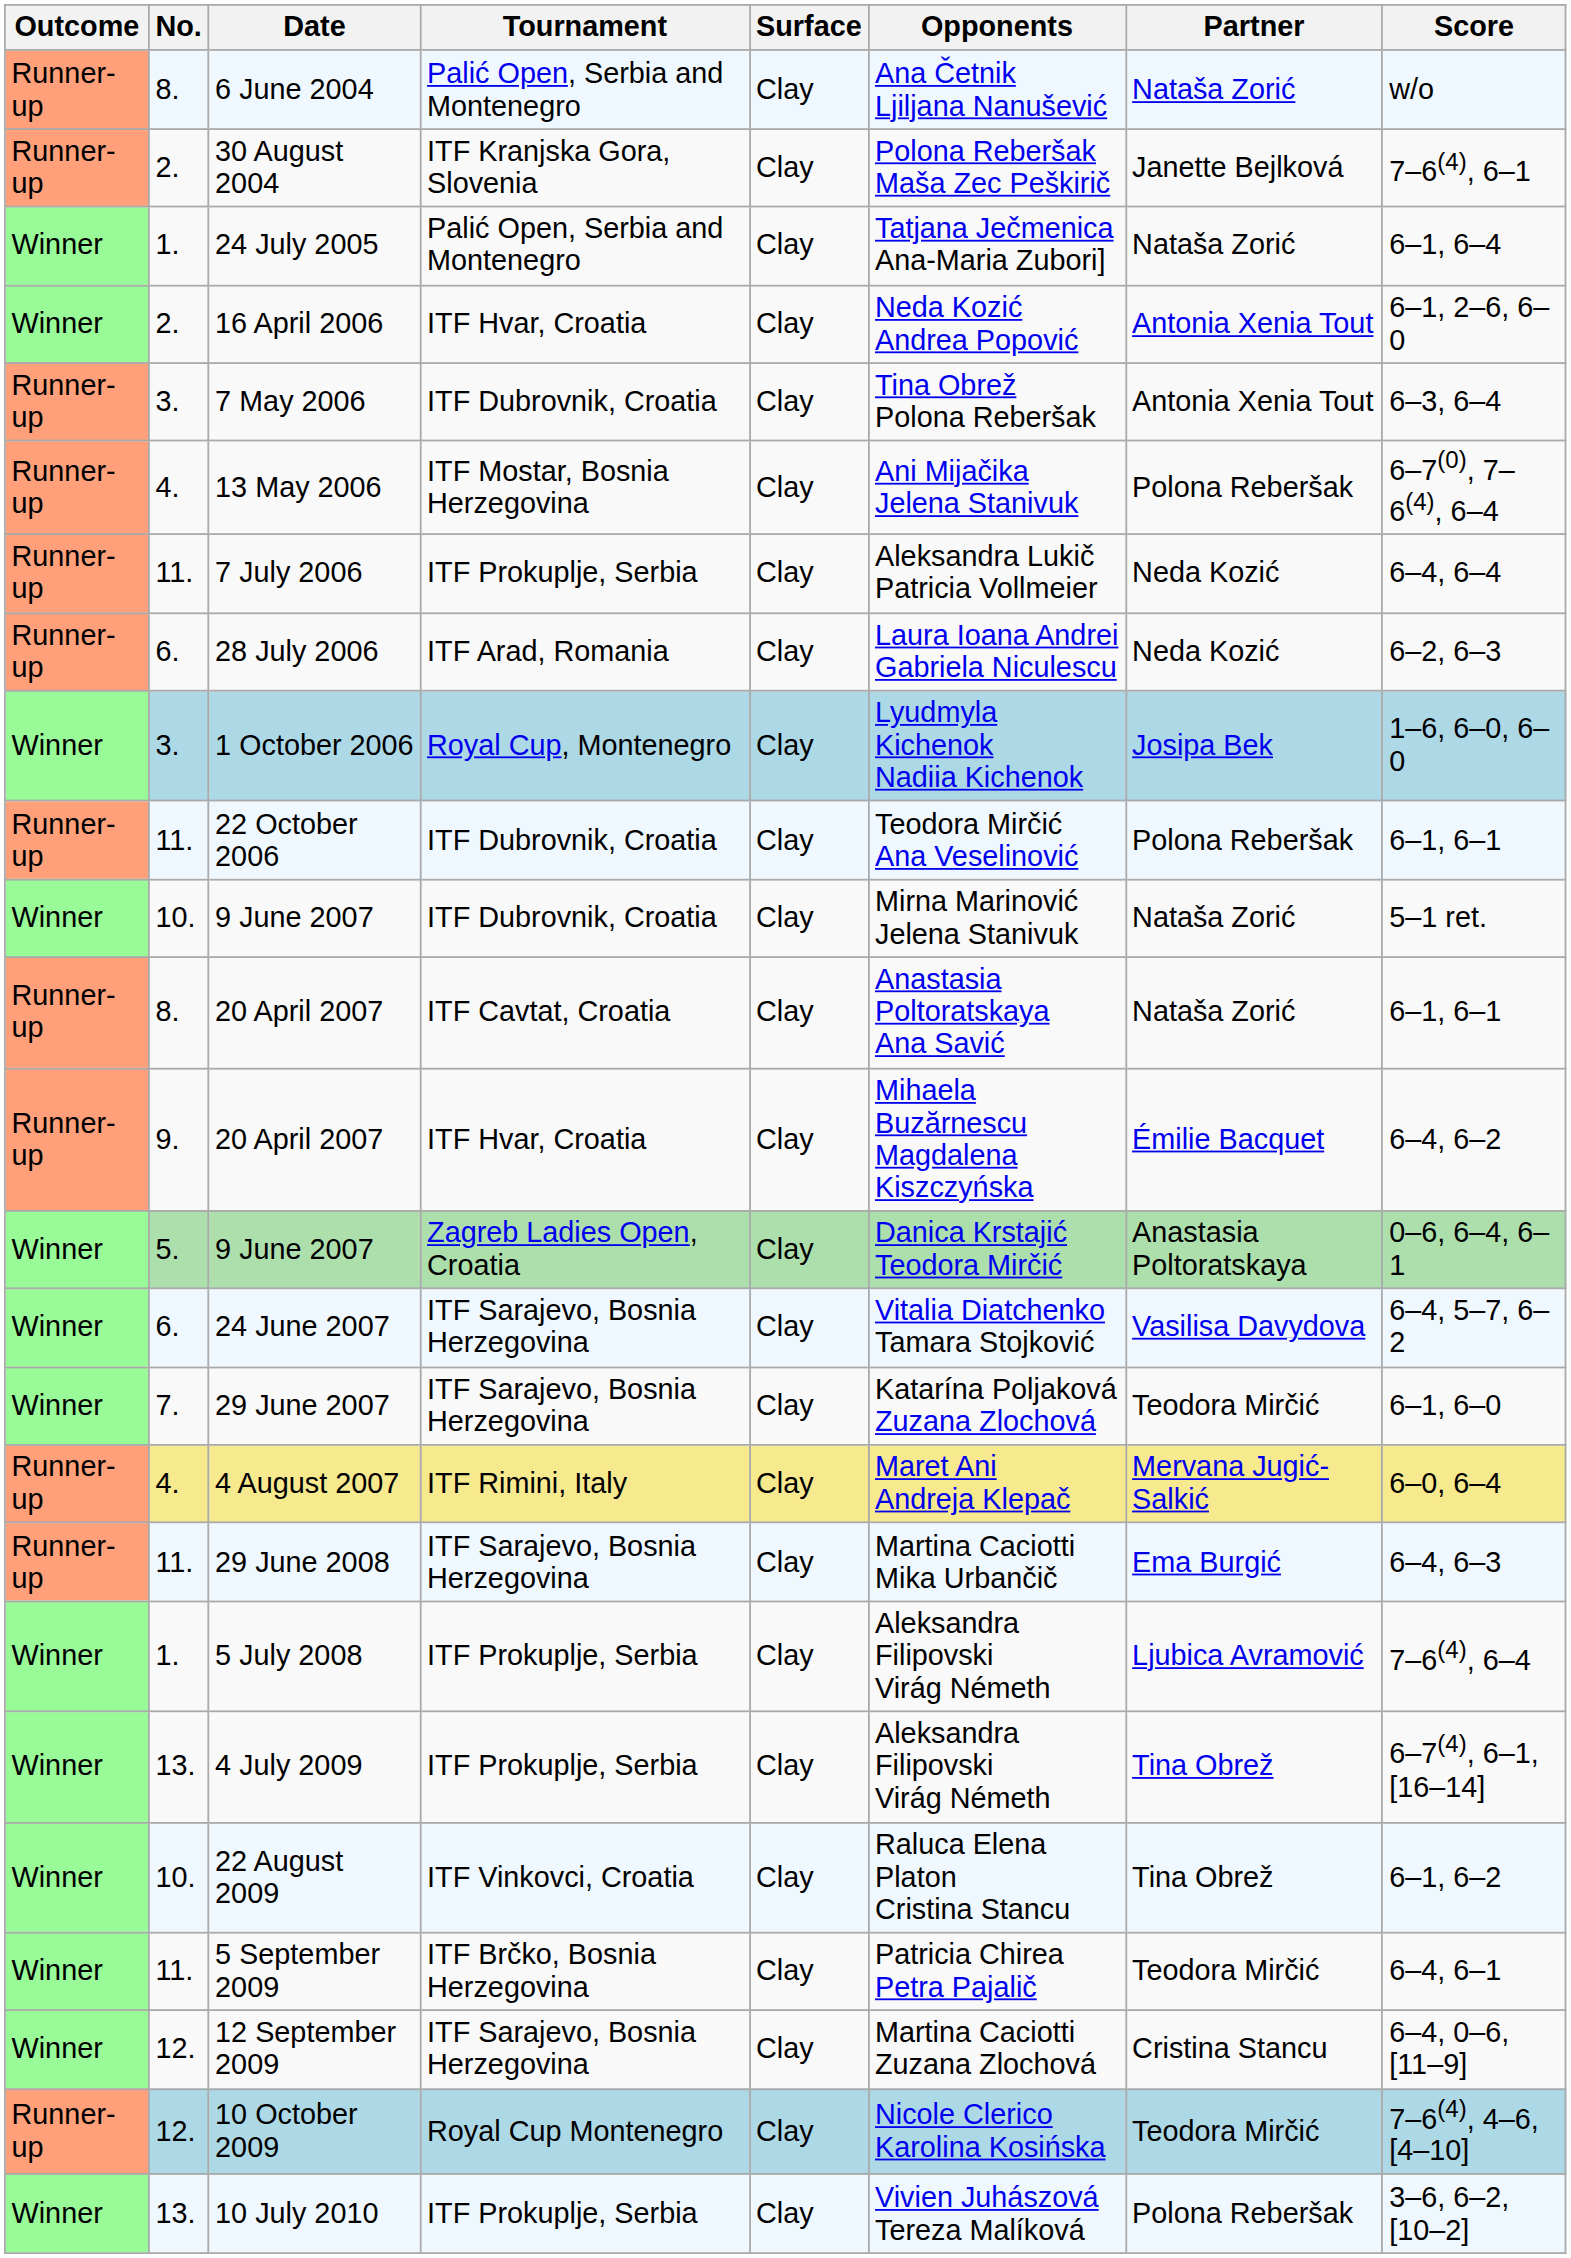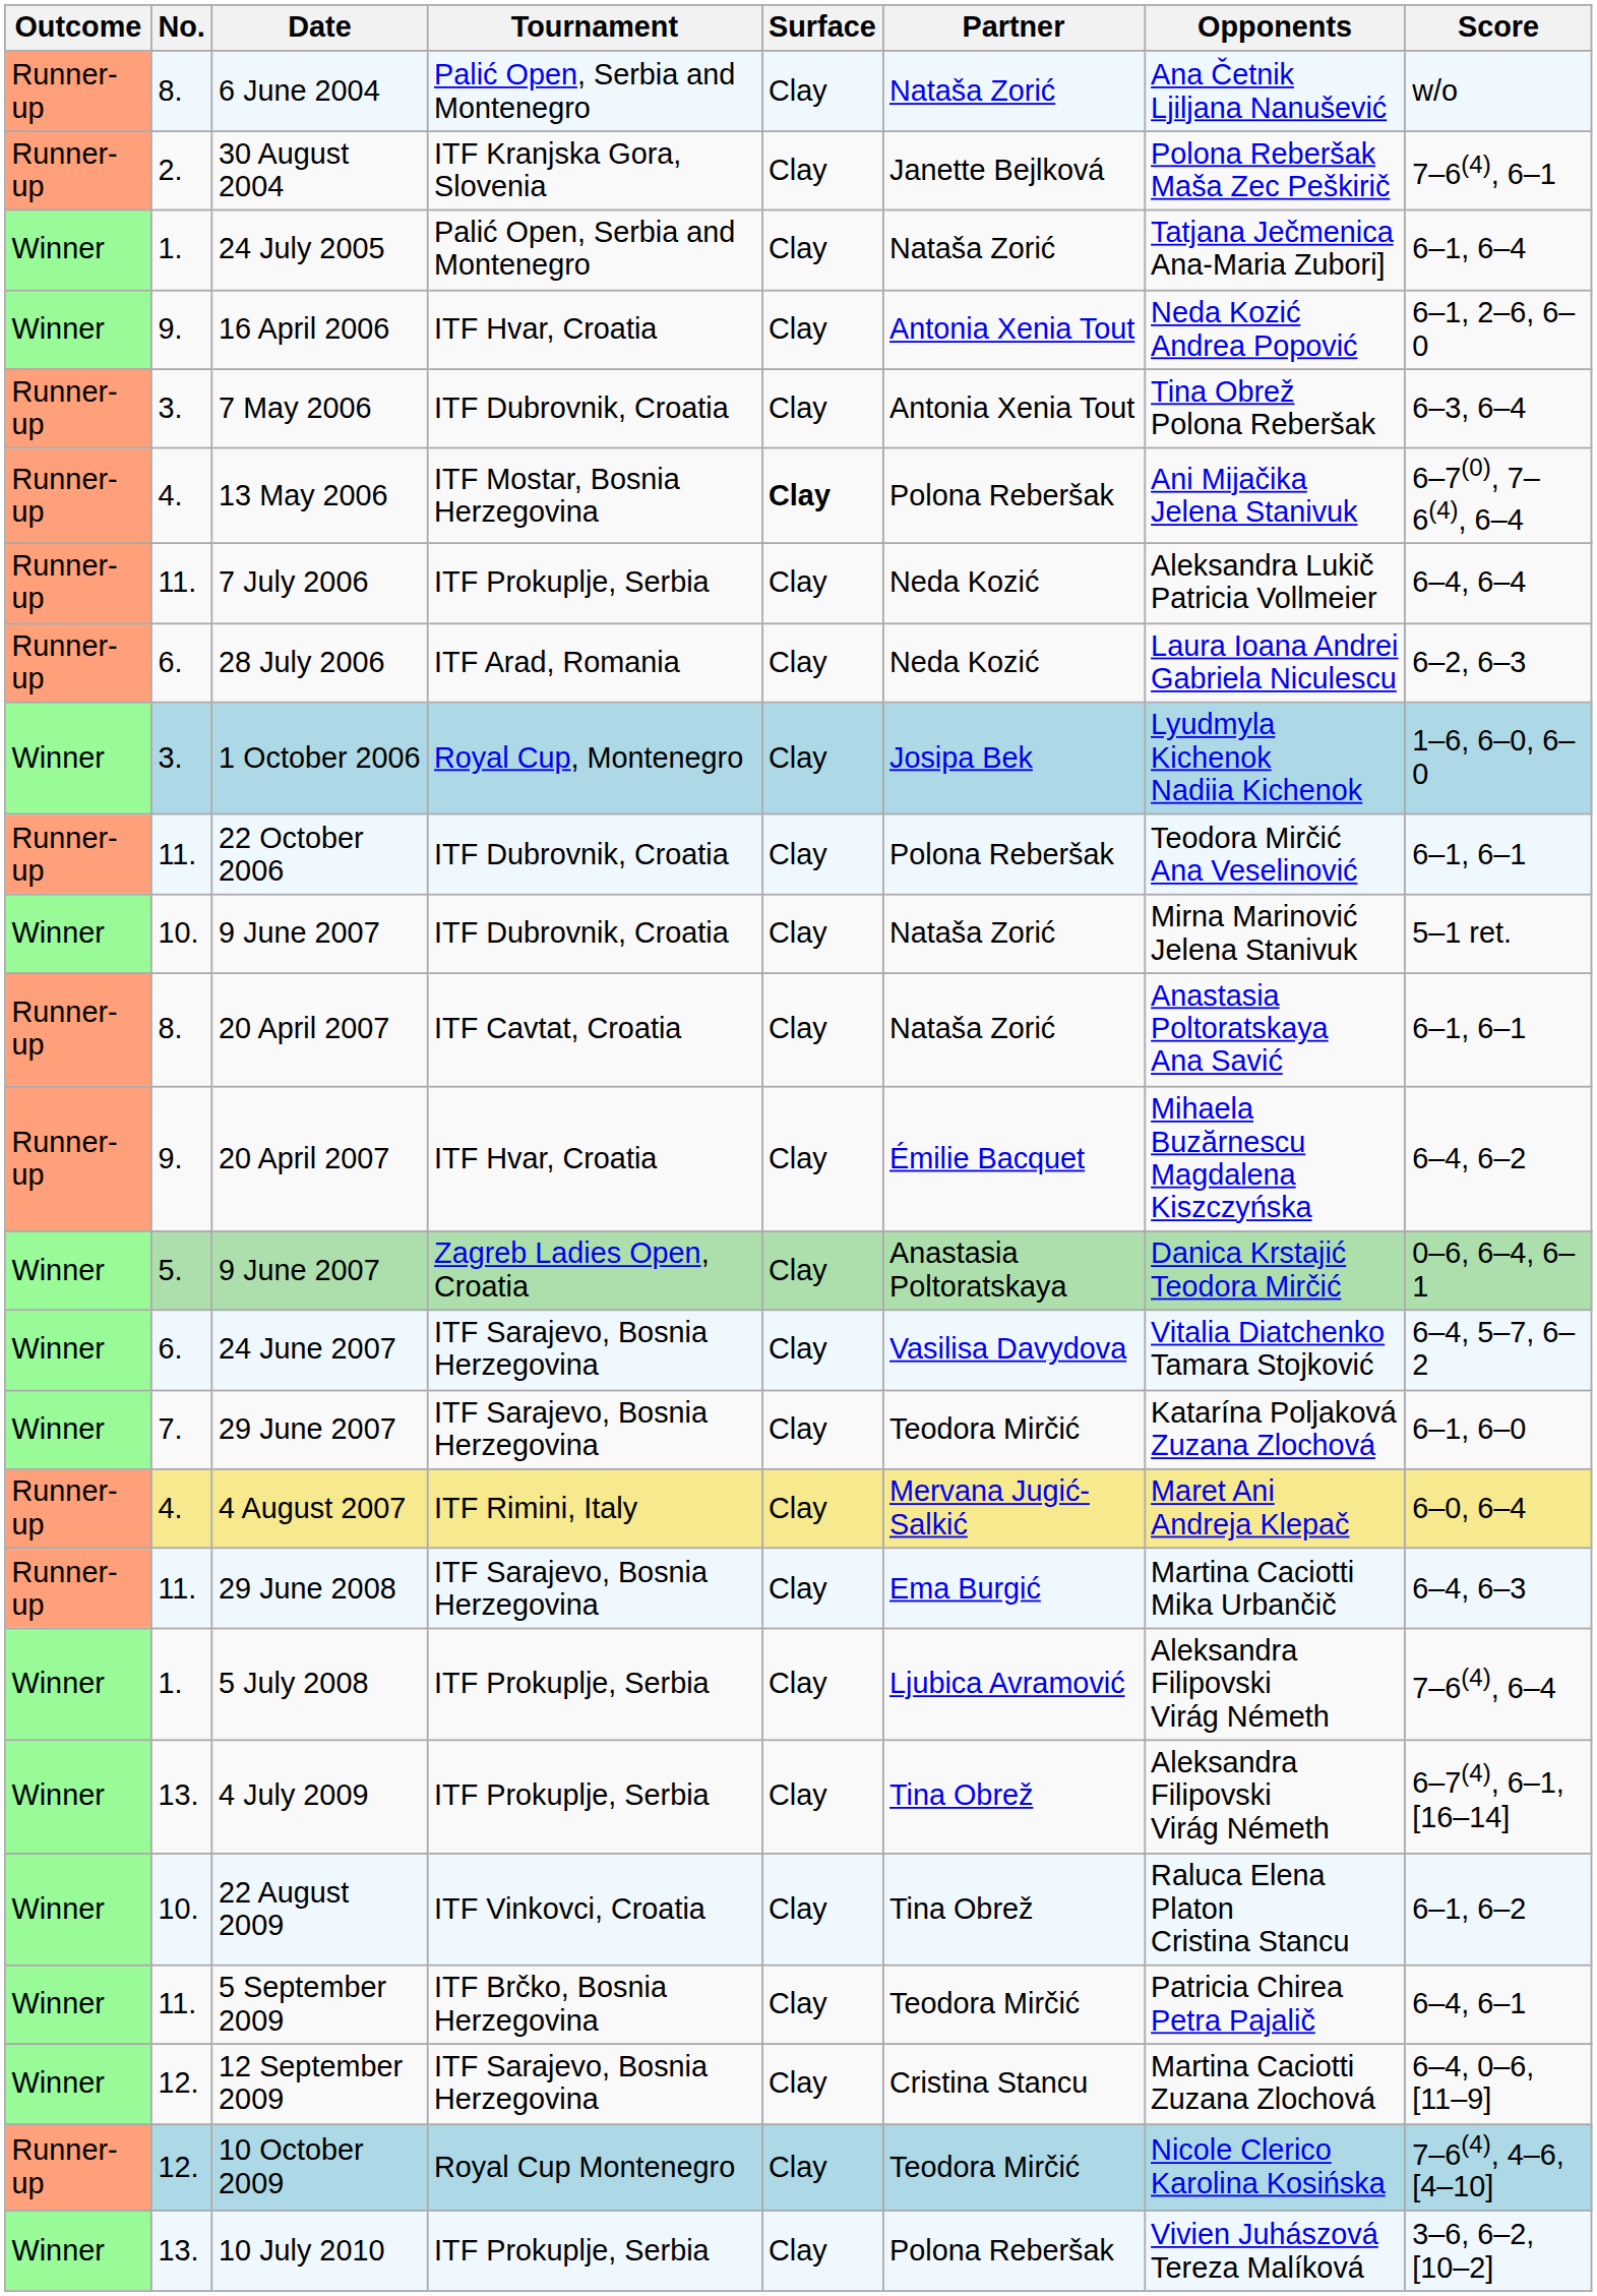 <table class="wikitable">
 <tr>
 <th>Outcome</th>
 <th>No.</th>
 <th>Date</th>
 <th>Tournament</th>
 <th>Surface</th>
+<th>Partner</th>
 <th>Opponents</th>
-<th>Partner</th>
 <th>Score</th>
 </tr>
 <tr style="background:#f0f8ff;">
 <td style="background:#ffa07a;">Runner-up</td>
 <td>8.</td>
 <td>6 June 2004</td>
 <td><a href='#'>Palić Open</a>, Serbia and Montenegro</td>
 <td>Clay</td>
+<td> <a href='#'>Nataša Zorić</a></td>
 <td> <a href='#'>Ana Četnik</a><br> <a href='#'>Ljiljana Nanušević</a></td>
-<td> <a href='#'>Nataša Zorić</a></td>
 <td>w/o</td>
 </tr>
 <tr>
 <td style="background:#ffa07a;">Runner-up</td>
 <td>2.</td>
 <td>30 August 2004</td>
 <td>ITF Kranjska Gora, Slovenia</td>
 <td>Clay</td>
+<td> Janette Bejlková</td>
 <td> <a href='#'>Polona Reberšak</a><br> <a href='#'>Maša Zec Peškirič</a></td>
-<td> Janette Bejlková</td>
 <td>7–6<sup>(4)</sup>, 6–1</td>
 </tr>
 <tr>
 <td bgcolor="98FB98">Winner</td>
 <td>1.</td>
 <td>24 July 2005</td>
 <td>Palić Open, Serbia and Montenegro</td>
 <td>Clay</td>
+<td> Nataša Zorić</td>
 <td> <a href='#'>Tatjana Ječmenica</a><br> Ana-Maria Zubori]</td>
-<td> Nataša Zorić</td>
 <td>6–1, 6–4</td>
 </tr>
 <tr>
 <td bgcolor="98FB98">Winner</td>
-<td>2.</td>
+<td>9.</td>
 <td>16 April 2006</td>
 <td>ITF Hvar, Croatia</td>
 <td>Clay</td>
+<td> <a href='#'>Antonia Xenia Tout</a></td>
 <td> <a href='#'>Neda Kozić</a><br> <a href='#'>Andrea Popović</a></td>
-<td> <a href='#'>Antonia Xenia Tout</a></td>
 <td>6–1, 2–6, 6–0</td>
 </tr>
 <tr>
 <td style="background:#ffa07a;">Runner-up</td>
 <td>3.</td>
 <td>7 May 2006</td>
 <td>ITF Dubrovnik, Croatia</td>
 <td>Clay</td>
+<td> Antonia Xenia Tout</td>
 <td> <a href='#'>Tina Obrež</a><br> Polona Reberšak</td>
-<td> Antonia Xenia Tout</td>
 <td>6–3, 6–4</td>
 </tr>
 <tr>
 <td style="background:#ffa07a;">Runner-up</td>
 <td>4.</td>
 <td>13 May 2006</td>
 <td>ITF Mostar, Bosnia Herzegovina</td>
-<td>Clay</td>
+<td><strong>Clay</strong></td>
+<td> Polona Reberšak</td>
 <td> <a href='#'>Ani Mijačika</a><br> <a href='#'>Jelena Stanivuk</a></td>
-<td> Polona Reberšak</td>
 <td>6–7<sup>(0)</sup>, 7–6<sup>(4)</sup>, 6–4</td>
 </tr>
 <tr>
 <td style="background:#ffa07a;">Runner-up</td>
 <td>11.</td>
 <td>7 July 2006</td>
 <td>ITF Prokuplje, Serbia</td>
 <td>Clay</td>
+<td> Neda Kozić</td>
 <td> Aleksandra Lukič<br> Patricia Vollmeier</td>
-<td> Neda Kozić</td>
 <td>6–4, 6–4</td>
 </tr>
 <tr>
 <td style="background:#ffa07a;">Runner-up</td>
 <td>6.</td>
 <td>28 July 2006</td>
 <td>ITF Arad, Romania</td>
 <td>Clay</td>
+<td> Neda Kozić</td>
 <td> <a href='#'>Laura Ioana Andrei</a><br> <a href='#'>Gabriela Niculescu</a></td>
-<td> Neda Kozić</td>
 <td>6–2, 6–3</td>
 </tr>
 <tr style="background:lightblue;">
 <td bgcolor="98FB98">Winner</td>
 <td>3.</td>
 <td>1 October 2006</td>
 <td><a href='#'>Royal Cup</a>, Montenegro</td>
 <td>Clay</td>
+<td> <a href='#'>Josipa Bek</a></td>
 <td> <a href='#'>Lyudmyla Kichenok</a><br> <a href='#'>Nadiia Kichenok</a></td>
-<td> <a href='#'>Josipa Bek</a></td>
 <td>1–6, 6–0, 6–0</td>
 </tr>
 <tr style="background:#f0f8ff;">
 <td style="background:#ffa07a;">Runner-up</td>
 <td>11.</td>
 <td>22 October 2006</td>
 <td>ITF Dubrovnik, Croatia</td>
 <td>Clay</td>
+<td> Polona Reberšak</td>
 <td> Teodora Mirčić<br> <a href='#'>Ana Veselinović</a></td>
-<td> Polona Reberšak</td>
 <td>6–1, 6–1</td>
 </tr>
 <tr>
 <td bgcolor="98FB98">Winner</td>
 <td>10.</td>
 <td>9 June 2007</td>
 <td>ITF Dubrovnik, Croatia</td>
 <td>Clay</td>
+<td> Nataša Zorić</td>
 <td> Mirna Marinović<br> Jelena Stanivuk</td>
-<td> Nataša Zorić</td>
 <td>5–1 ret.</td>
 </tr>
 <tr>
 <td style="background:#ffa07a;">Runner-up</td>
 <td>8.</td>
 <td>20 April 2007</td>
 <td>ITF Cavtat, Croatia</td>
 <td>Clay</td>
+<td> Nataša Zorić</td>
 <td> <a href='#'>Anastasia Poltoratskaya</a><br> <a href='#'>Ana Savić</a></td>
-<td> Nataša Zorić</td>
 <td>6–1, 6–1</td>
 </tr>
 <tr>
 <td style="background:#ffa07a;">Runner-up</td>
 <td>9.</td>
 <td>20 April 2007</td>
 <td>ITF Hvar, Croatia</td>
 <td>Clay</td>
+<td> <a href='#'>Émilie Bacquet</a></td>
 <td> <a href='#'>Mihaela Buzărnescu</a><br> <a href='#'>Magdalena Kiszczyńska</a></td>
-<td> <a href='#'>Émilie Bacquet</a></td>
 <td>6–4, 6–2</td>
 </tr>
 <tr style="background:#addfad;">
 <td bgcolor="98FB98">Winner</td>
 <td>5.</td>
 <td>9 June 2007</td>
 <td><a href='#'>Zagreb Ladies Open</a>, Croatia</td>
 <td>Clay</td>
+<td> Anastasia Poltoratskaya</td>
 <td> <a href='#'>Danica Krstajić</a><br> <a href='#'>Teodora Mirčić</a></td>
-<td> Anastasia Poltoratskaya</td>
 <td>0–6, 6–4, 6–1</td>
 </tr>
 <tr style="background:#f0f8ff;">
 <td bgcolor="98FB98">Winner</td>
 <td>6.</td>
 <td>24 June 2007</td>
 <td>ITF Sarajevo, Bosnia Herzegovina</td>
 <td>Clay</td>
+<td> <a href='#'>Vasilisa Davydova</a></td>
 <td> <a href='#'>Vitalia Diatchenko</a><br> Tamara Stojković</td>
-<td> <a href='#'>Vasilisa Davydova</a></td>
 <td>6–4, 5–7, 6–2</td>
 </tr>
 <tr>
 <td bgcolor="98FB98">Winner</td>
 <td>7.</td>
 <td>29 June 2007</td>
 <td>ITF Sarajevo, Bosnia Herzegovina</td>
 <td>Clay</td>
+<td> Teodora Mirčić</td>
 <td> Katarína Poljaková<br> <a href='#'>Zuzana Zlochová</a></td>
-<td> Teodora Mirčić</td>
 <td>6–1, 6–0</td>
 </tr>
 <tr style="background:#f7e98e;">
 <td style="background:#ffa07a;">Runner-up</td>
 <td>4.</td>
 <td>4 August 2007</td>
 <td>ITF Rimini, Italy</td>
 <td>Clay</td>
+<td> <a href='#'>Mervana Jugić-Salkić</a></td>
 <td> <a href='#'>Maret Ani</a><br> <a href='#'>Andreja Klepač</a></td>
-<td> <a href='#'>Mervana Jugić-Salkić</a></td>
 <td>6–0, 6–4</td>
 </tr>
 <tr style="background:#f0f8ff;">
 <td style="background:#ffa07a;">Runner-up</td>
 <td>11.</td>
 <td>29 June 2008</td>
 <td>ITF Sarajevo, Bosnia Herzegovina</td>
 <td>Clay</td>
+<td> <a href='#'>Ema Burgić</a></td>
 <td> Martina Caciotti<br> Mika Urbančič</td>
-<td> <a href='#'>Ema Burgić</a></td>
 <td>6–4, 6–3</td>
 </tr>
 <tr>
 <td bgcolor="98FB98">Winner</td>
 <td>1.</td>
 <td>5 July 2008</td>
 <td>ITF Prokuplje, Serbia</td>
 <td>Clay</td>
+<td> <a href='#'>Ljubica Avramović</a></td>
 <td> Aleksandra Filipovski<br> Virág Németh</td>
-<td> <a href='#'>Ljubica Avramović</a></td>
 <td>7–6<sup>(4)</sup>, 6–4</td>
 </tr>
 <tr>
 <td bgcolor="98FB98">Winner</td>
 <td>13.</td>
 <td>4 July 2009</td>
 <td>ITF Prokuplje, Serbia</td>
 <td>Clay</td>
+<td> <a href='#'>Tina Obrež</a></td>
 <td> Aleksandra Filipovski<br> Virág Németh</td>
-<td> <a href='#'>Tina Obrež</a></td>
 <td>6–7<sup>(4)</sup>, 6–1, [16–14]</td>
 </tr>
 <tr bgcolor="#f0f8ff">
 <td bgcolor="98FB98">Winner</td>
 <td>10.</td>
 <td>22 August 2009</td>
 <td>ITF Vinkovci, Croatia</td>
 <td>Clay</td>
+<td> Tina Obrež</td>
 <td> Raluca Elena Platon<br> Cristina Stancu</td>
-<td> Tina Obrež</td>
 <td>6–1, 6–2</td>
 </tr>
 <tr>
 <td bgcolor="98FB98">Winner</td>
 <td>11.</td>
 <td>5 September 2009</td>
 <td>ITF Brčko, Bosnia Herzegovina</td>
 <td>Clay</td>
+<td> Teodora Mirčić</td>
 <td> Patricia Chirea<br> <a href='#'>Petra Pajalič</a></td>
-<td> Teodora Mirčić</td>
 <td>6–4, 6–1</td>
 </tr>
 <tr>
 <td bgcolor="98FB98">Winner</td>
 <td>12.</td>
 <td>12 September 2009</td>
 <td>ITF Sarajevo, Bosnia Herzegovina</td>
 <td>Clay</td>
+<td> Cristina Stancu</td>
 <td> Martina Caciotti<br> Zuzana Zlochová</td>
-<td> Cristina Stancu</td>
 <td>6–4, 0–6, [11–9]</td>
 </tr>
 <tr style="background:lightblue;">
 <td style="background:#ffa07a;">Runner-up</td>
 <td>12.</td>
 <td>10 October 2009</td>
 <td>Royal Cup Montenegro</td>
 <td>Clay</td>
+<td> Teodora Mirčić</td>
 <td> <a href='#'>Nicole Clerico</a><br> <a href='#'>Karolina Kosińska</a></td>
-<td> Teodora Mirčić</td>
 <td>7–6<sup>(4)</sup>, 4–6, [4–10]</td>
 </tr>
 <tr style="background:#f0f8ff;">
 <td bgcolor="98FB98">Winner</td>
 <td>13.</td>
 <td>10 July 2010</td>
 <td>ITF Prokuplje, Serbia</td>
 <td>Clay</td>
+<td> Polona Reberšak</td>
 <td> <a href='#'>Vivien Juhászová</a><br> Tereza Malíková</td>
-<td> Polona Reberšak</td>
 <td>3–6, 6–2, [10–2]</td>
 </tr>
 </table>
